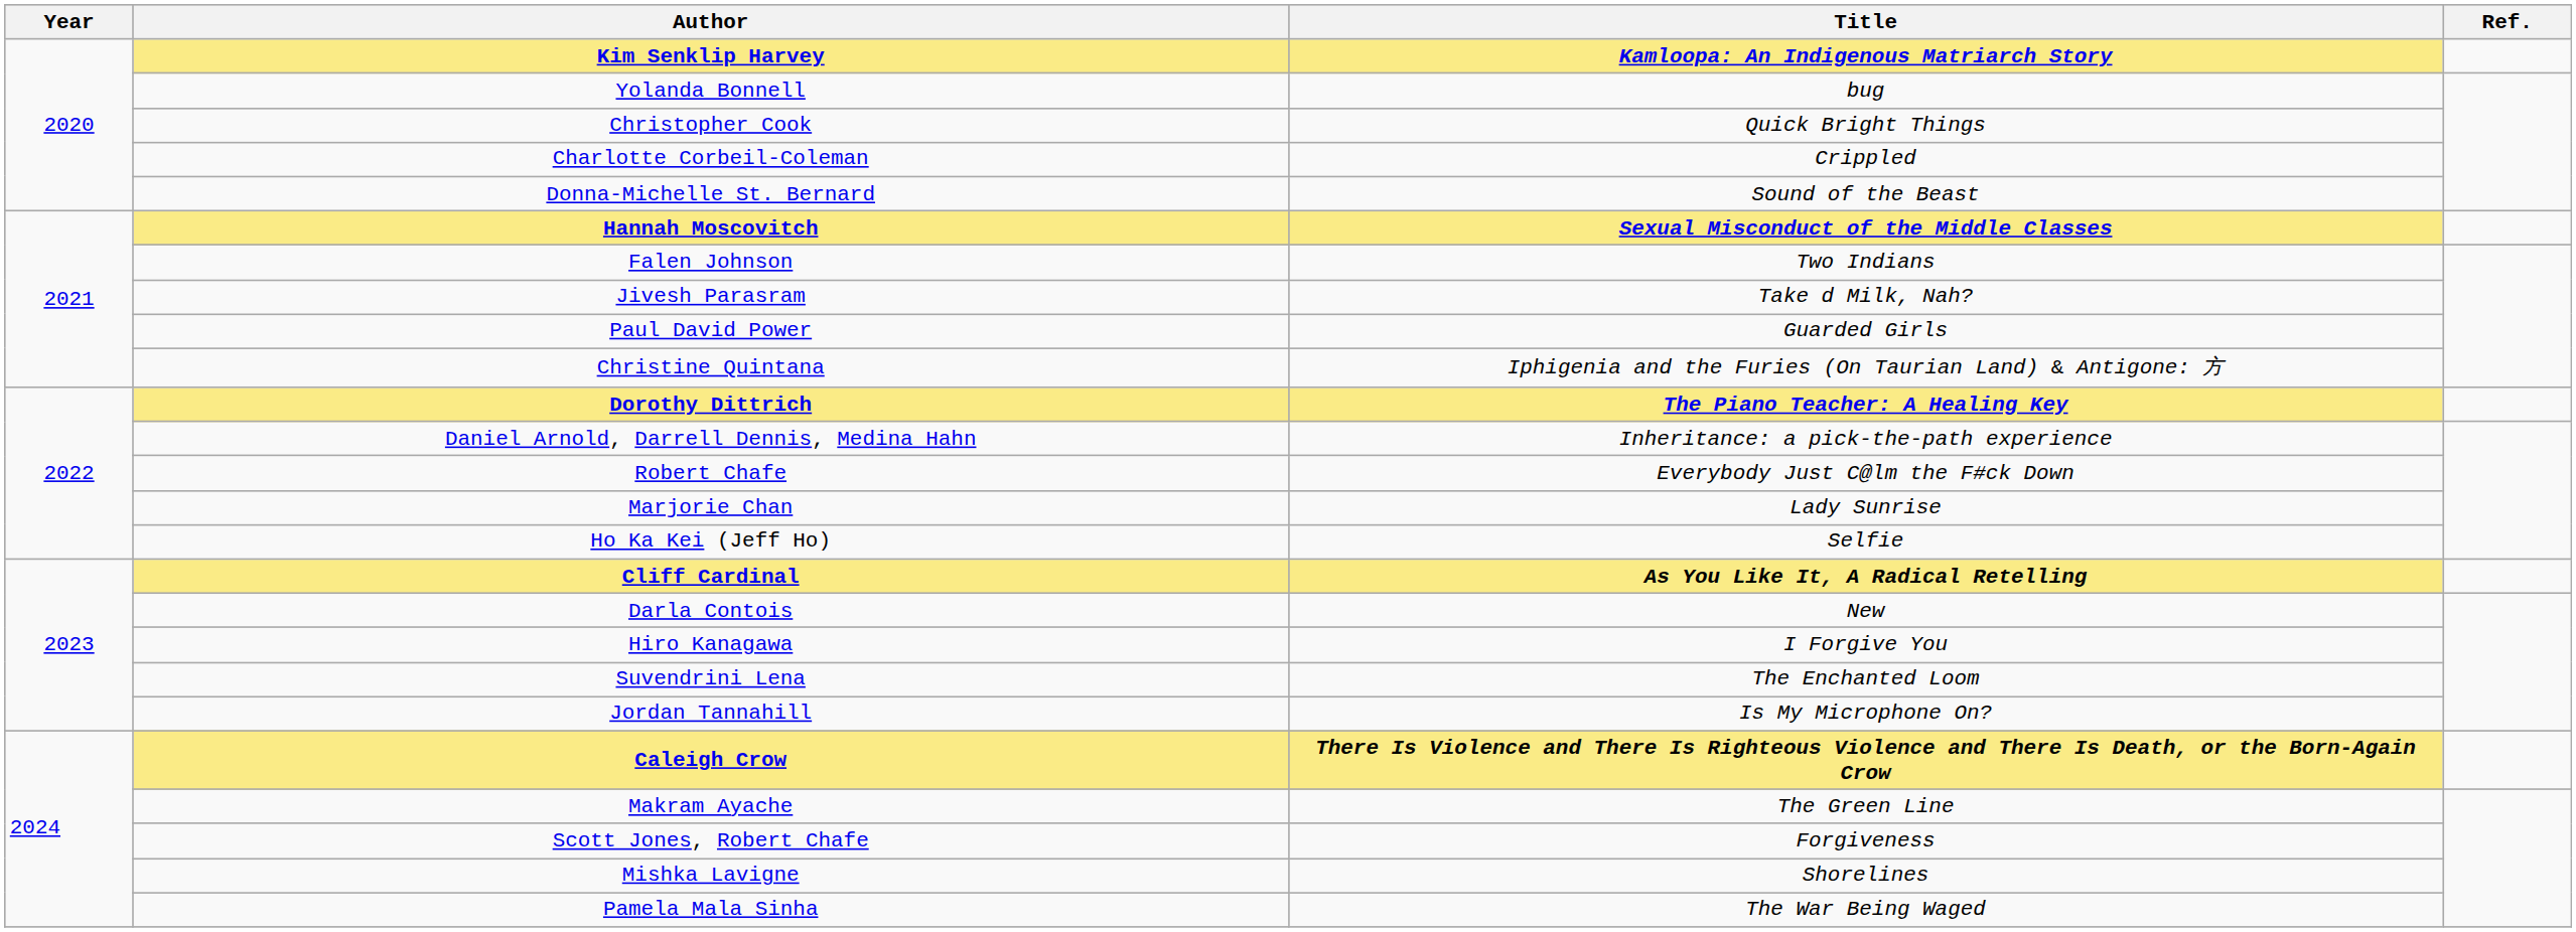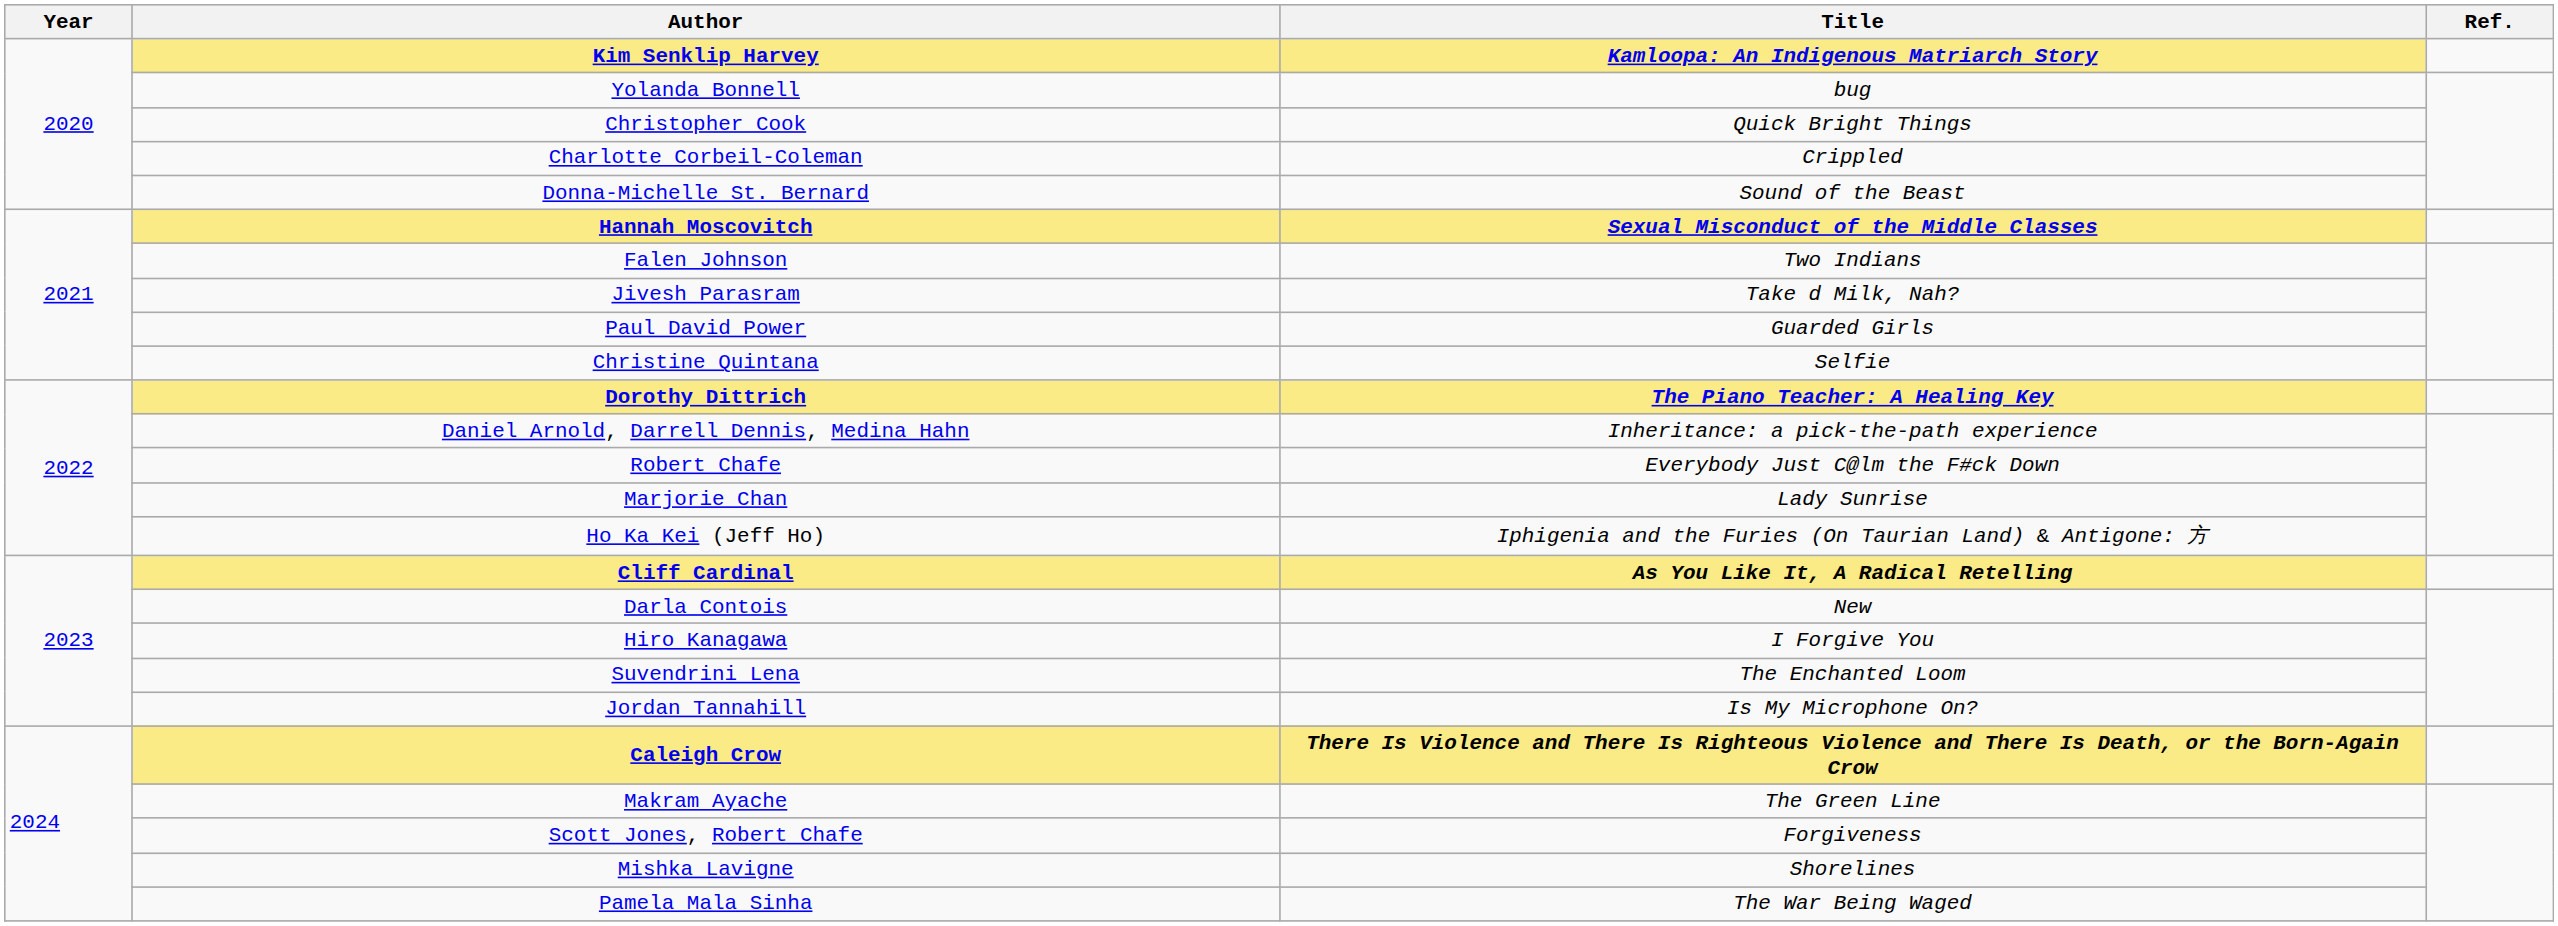 <table class="wikitable" width="100%">
 <tr>
 <th>Year</th>
 <th width="45%">Author</th>
 <th width="45%">Title</th>
 <th>Ref.</th>
 </tr>
 <tr>
 <td align="center" rowspan="5"><a href='#'>2020</a></td>
 <td align="center" style="background:#FAEB86"><strong><a href='#'>Kim Senklip Harvey</a></strong></td>
 <td align="center" style="background:#FAEB86"><strong><em><a href='#'>Kamloopa: An Indigenous Matriarch Story</a></em></strong></td>
 <td align="center"></td>
 </tr>
 <tr>
 <td align="center"><a href='#'>Yolanda Bonnell</a></td>
 <td align="center"><em>bug</em></td>
 <td align="center" rowspan=4></td>
 </tr>
 <tr>
 <td align="center"><a href='#'>Christopher Cook</a></td>
 <td align="center"><em>Quick Bright Things</em></td>
 </tr>
 <tr>
 <td align="center"><a href='#'>Charlotte Corbeil-Coleman</a></td>
 <td align="center"><em>Crippled</em></td>
 </tr>
 <tr>
 <td align="center"><a href='#'>Donna-Michelle St. Bernard</a></td>
 <td align="center"><em>Sound of the Beast</em></td>
 </tr>
 <tr>
 <td align="center" rowspan="5"><a href='#'>2021</a></td>
 <td align="center" style="background:#FAEB86"><strong><a href='#'>Hannah Moscovitch</a></strong></td>
 <td align="center" style="background:#FAEB86"><strong><em><a href='#'>Sexual Misconduct of the Middle Classes</a></em></strong></td>
 <td align="center"></td>
 </tr>
 <tr>
 <td align="center"><a href='#'>Falen Johnson</a></td>
 <td align="center"><em>Two Indians</em></td>
 <td align="center" rowspan=4></td>
 </tr>
 <tr>
 <td align="center"><a href='#'>Jivesh Parasram</a></td>
 <td align="center"><em>Take d Milk, Nah?</em></td>
 </tr>
 <tr>
 <td align="center"><a href='#'>Paul David Power</a></td>
 <td align="center"><em>Guarded Girls</em></td>
 </tr>
 <tr>
 <td align="center"><a href='#'>Christine Quintana</a></td>
-<td align="center"><em>Iphigenia and the Furies (On Taurian Land)</em> & <em>Antigone: 方</em></td>
+<td align="center"><em>Selfie</em></td>
 </tr>
 <tr>
 <td align="center" rowspan="5"><a href='#'>2022</a></td>
 <td align="center" style="background:#FAEB86"><strong><a href='#'>Dorothy Dittrich</a></strong></td>
 <td align="center" style="background:#FAEB86"><strong><em><a href='#'>The Piano Teacher: A Healing Key</a></em></strong></td>
 <td align="center"></td>
 </tr>
 <tr>
 <td align="center"><a href='#'>Daniel Arnold</a>, <a href='#'>Darrell Dennis</a>, <a href='#'>Medina Hahn</a></td>
 <td align="center"><em>Inheritance: a pick-the-path experience</em></td>
 <td align="center" rowspan=4></td>
 </tr>
 <tr>
 <td align="center"><a href='#'>Robert Chafe</a></td>
 <td align="center"><em>Everybody Just C@lm the F#ck Down</em></td>
 </tr>
 <tr>
 <td align="center"><a href='#'>Marjorie Chan</a></td>
 <td align="center"><em>Lady Sunrise</em></td>
 </tr>
 <tr>
 <td align="center"><a href='#'>Ho Ka Kei</a> (Jeff Ho)</td>
-<td align="center"><em>Selfie</em></td>
+<td align="center"><em>Iphigenia and the Furies (On Taurian Land)</em> & <em>Antigone: 方</em></td>
 </tr>
 <tr>
 <td align="center" rowspan="5"><a href='#'>2023</a></td>
 <td align="center" style="background:#FAEB86"><strong><a href='#'>Cliff Cardinal</a></strong></td>
 <td align="center" style="background:#FAEB86"><strong><em>As You Like It, A Radical Retelling</em></strong></td>
 <td align="center"></td>
 </tr>
 <tr>
 <td align="center"><a href='#'>Darla Contois</a></td>
 <td align="center"><em>New</em></td>
 <td align="center" rowspan=4></td>
 </tr>
 <tr>
 <td align="center"><a href='#'>Hiro Kanagawa</a></td>
 <td align="center"><em>I Forgive You</em></td>
 </tr>
 <tr>
 <td align="center"><a href='#'>Suvendrini Lena</a></td>
 <td align="center"><em>The Enchanted Loom</em></td>
 </tr>
 <tr>
 <td align="center"><a href='#'>Jordan Tannahill</a></td>
 <td align="center"><em>Is My Microphone On?</em></td>
 </tr>
 <tr>
 <td rowspan="5"><a href='#'>2024</a></td>
 <td align="center" style="background:#FAEB86"><strong><a href='#'>Caleigh Crow</a></strong></td>
 <td align="center" style="background:#FAEB86"><strong><em>There Is Violence and There Is Righteous Violence and There Is Death, or the Born-Again Crow</em></strong></td>
 <td align="center"></td>
 </tr>
 <tr>
 <td align="center"><a href='#'>Makram Ayache</a></td>
 <td align="center"><em>The Green Line</em></td>
 <td rowspan=4 align=center></td>
 </tr>
 <tr>
 <td align="center"><a href='#'>Scott Jones</a>, <a href='#'>Robert Chafe</a></td>
 <td align="center"><em>Forgiveness</em></td>
 </tr>
 <tr>
 <td align="center"><a href='#'>Mishka Lavigne</a></td>
 <td align="center"><em>Shorelines</em></td>
 </tr>
 <tr>
 <td align="center"><a href='#'>Pamela Mala Sinha</a></td>
 <td align="center"><em>The War Being Waged</em></td>
 </tr>
 </table>
